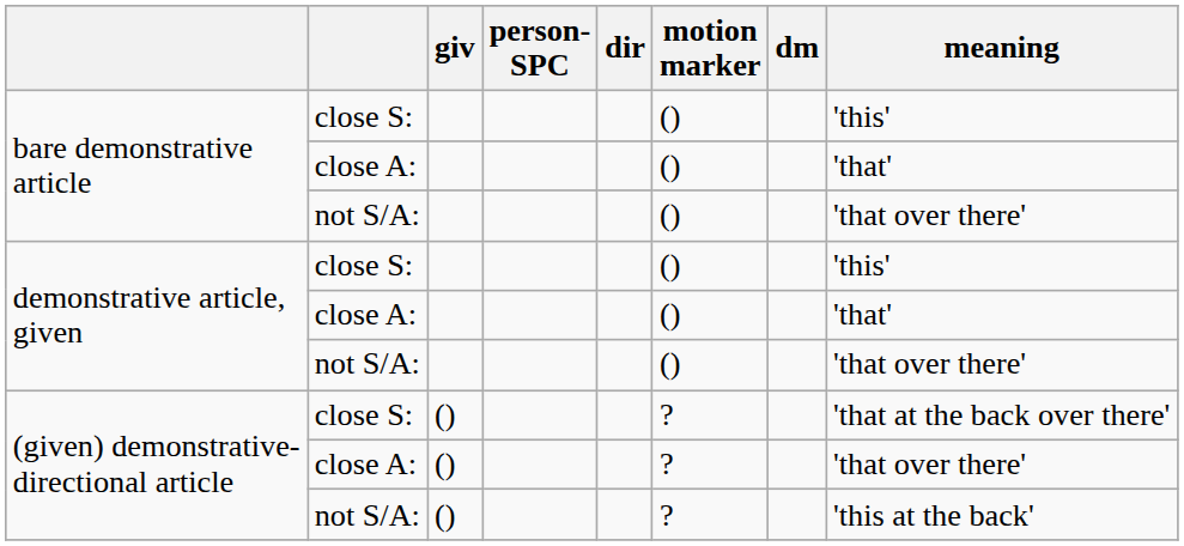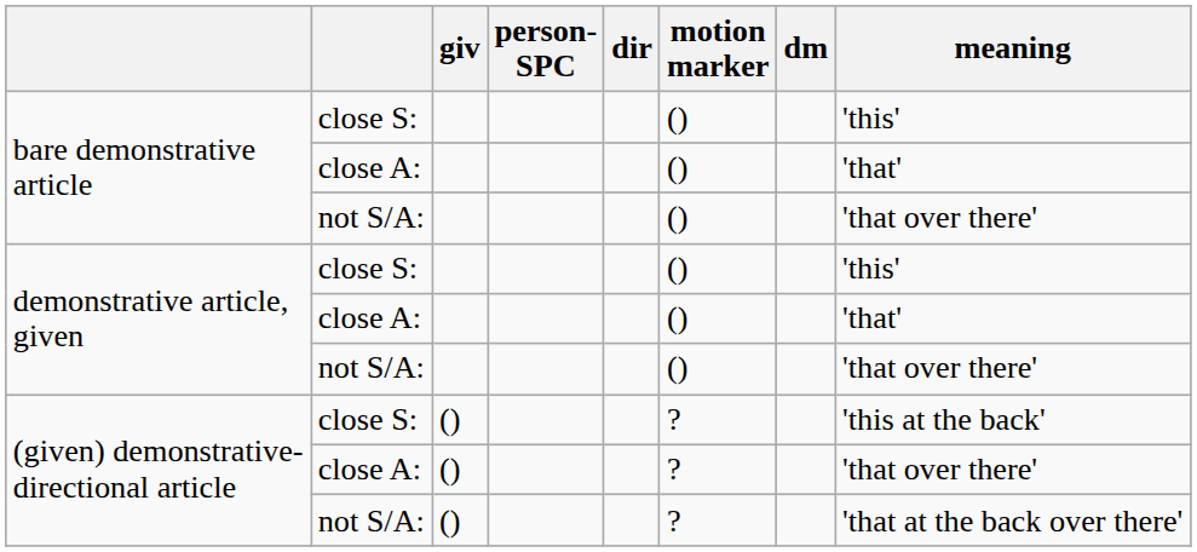 <table class="wikitable mw-collapsible">
 <tr>
 <th></th>
 <th></th>
 <th>giv</th>
 <th>person-<br>SPC</th>
 <th>dir</th>
 <th>motion<br>marker</th>
 <th>dm</th>
 <th>meaning</th>
 </tr>
 <tr>
 <td rowspan="3">bare demonstrative<br>article</td>
 <td>close S:</td>
 <td></td>
 <td></td>
 <td></td>
 <td>()</td>
 <td></td>
 <td>'this'</td>
 </tr>
 <tr>
 <td>close A:</td>
 <td></td>
 <td></td>
 <td></td>
 <td>()</td>
 <td><br></td>
 <td>'that'</td>
 </tr>
 <tr>
 <td>not S/A:</td>
 <td></td>
 <td></td>
 <td></td>
 <td>()</td>
 <td><br></td>
 <td>'that over there'</td>
 </tr>
 <tr>
 <td rowspan="3">demonstrative article,<br>given</td>
 <td>close S:</td>
 <td></td>
 <td></td>
 <td></td>
 <td>()</td>
 <td></td>
 <td>'this'</td>
 </tr>
 <tr>
 <td>close A:</td>
 <td></td>
 <td></td>
 <td></td>
 <td>()</td>
 <td></td>
 <td>'that'</td>
 </tr>
 <tr>
 <td>not S/A:</td>
 <td></td>
 <td></td>
 <td></td>
 <td>()</td>
 <td></td>
 <td>'that over there'</td>
 </tr>
 <tr>
 <td rowspan="3">(given) demonstrative-<br>directional article</td>
 <td>close S:</td>
 <td>()</td>
 <td></td>
 <td></td>
 <td>?</td>
 <td></td>
-<td>'that at the back over there'</td>
+<td>'this at the back'</td>
 </tr>
 <tr>
 <td>close A:</td>
 <td>()</td>
 <td></td>
 <td></td>
 <td>?</td>
 <td></td>
 <td>'that over there'</td>
 </tr>
 <tr>
 <td>not S/A:</td>
 <td>()</td>
 <td></td>
 <td></td>
 <td>?</td>
 <td></td>
-<td>'this at the back'</td>
+<td>'that at the back over there'</td>
 </tr>
 </table>
